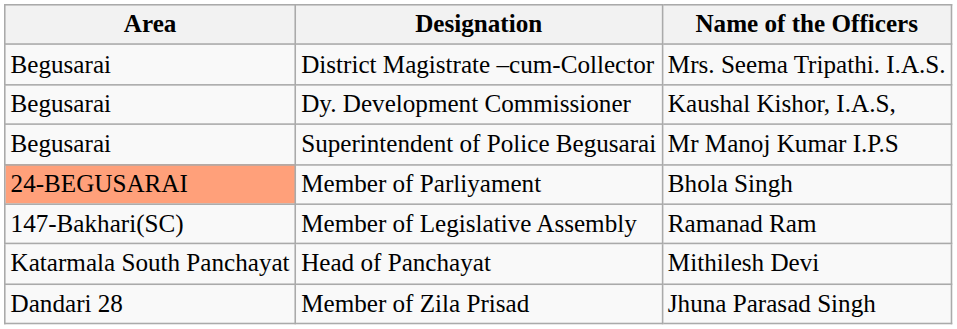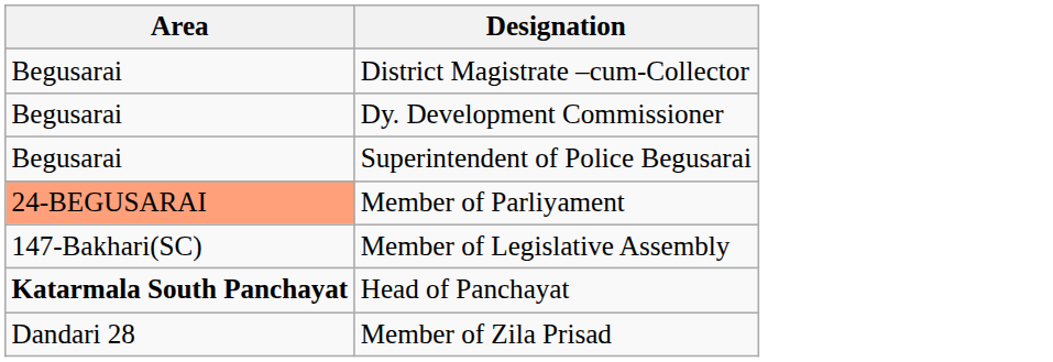 <table class="wikitable">
 <tr>
 <th>Area</th>
 <th>Designation</th>
-<th>Name of the Officers</th>
 </tr>
 <tr>
 <td>Begusarai</td>
 <td>District Magistrate –cum-Collector</td>
-<td>Mrs. Seema Tripathi. I.A.S.</td>
 </tr>
 <tr>
 <td>Begusarai</td>
 <td>Dy. Development Commissioner</td>
-<td>Kaushal Kishor, I.A.S,</td>
 </tr>
 <tr>
 <td>Begusarai</td>
 <td>Superintendent of Police Begusarai</td>
-<td>Mr Manoj Kumar  I.P.S</td>
 </tr>
 <tr>
 <td style="background: lightsalmon;">24-BEGUSARAI</td>
 <td>Member of Parliyament</td>
-<td>Bhola Singh</td>
 </tr>
 <tr>
 <td>147-Bakhari(SC)</td>
 <td>Member of Legislative Assembly</td>
-<td>Ramanad Ram</td>
 </tr>
 <tr>
-<td>Katarmala South Panchayat</td>
+<td><strong>Katarmala South Panchayat</strong></td>
 <td>Head of Panchayat</td>
-<td>Mithilesh Devi</td>
 </tr>
 <tr>
 <td>Dandari 28</td>
 <td>Member of Zila Prisad</td>
-<td>Jhuna Parasad Singh</td>
 </tr>
 </table>
